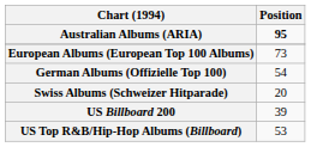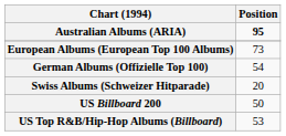 <table class="wikitable plainrowheaders sortable" style="text-align:center">
 <tr>
 <th scope="col">Chart (1994)</th>
 <th scope="col">Position</th>
 </tr>
 <tr>
 <th scope="row">Australian Albums (ARIA)</th>
 <td><strong>95</strong></td>
 </tr>
 <tr>
 </tr>
 <tr>
 <th scope="row">European Albums (European Top 100 Albums)</th>
 <td>73</td>
 </tr>
 <tr>
 <th scope="row">German Albums (Offizielle Top 100)</th>
 <td>54</td>
 </tr>
 <tr>
 <th scope="row">Swiss Albums (Schweizer Hitparade)</th>
 <td>20</td>
 </tr>
 <tr>
 <th scope="row">US <em>Billboard</em> 200</th>
-<td>39</td>
+<td>50</td>
 </tr>
 <tr>
 <th scope="row">US Top R&B/Hip-Hop Albums (<em>Billboard</em>)</th>
 <td>53</td>
 </tr>
 </table>
